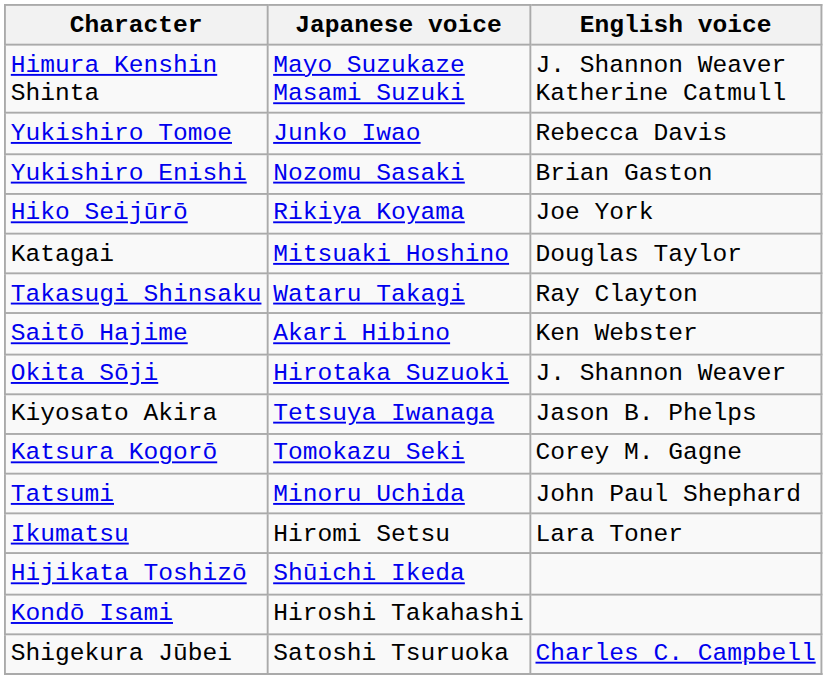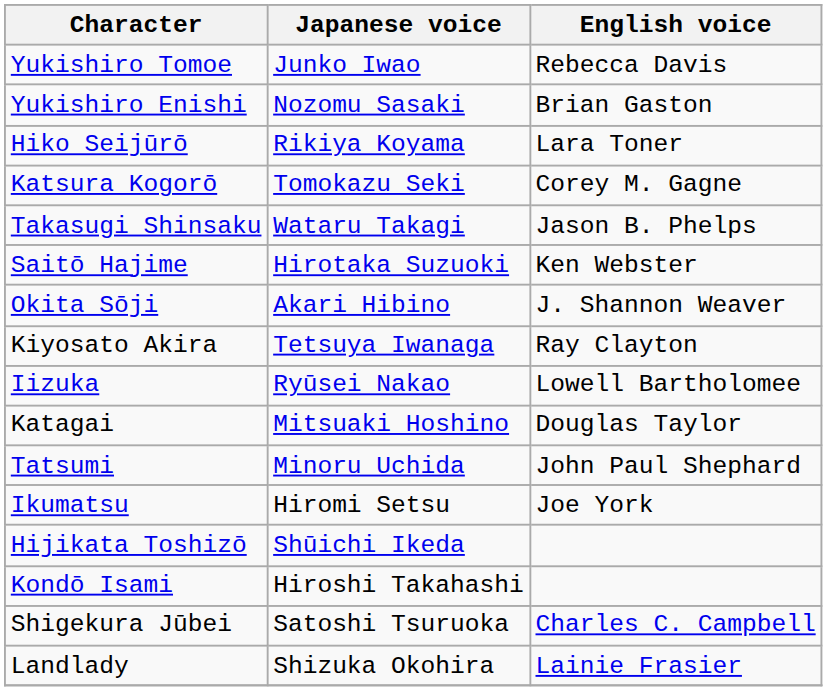 <table class="wikitable">
 <tr>
 <th>Character</th>
 <th>Japanese voice</th>
 <th>English voice</th>
-</tr>
-<tr>
-<td><a href='#'>Himura Kenshin</a><br>Shinta</td>
-<td><a href='#'>Mayo Suzukaze</a><br><a href='#'>Masami Suzuki</a></td>
-<td>J. Shannon Weaver<br>Katherine Catmull</td>
 </tr>
 <tr>
 <td><a href='#'>Yukishiro Tomoe</a></td>
 <td><a href='#'>Junko Iwao</a></td>
 <td>Rebecca Davis</td>
 </tr>
 <tr>
 <td><a href='#'>Yukishiro Enishi</a></td>
 <td><a href='#'>Nozomu Sasaki</a></td>
 <td>Brian Gaston</td>
 </tr>
 <tr>
 <td><a href='#'>Hiko Seijūrō</a></td>
 <td><a href='#'>Rikiya Koyama</a></td>
-<td>Joe York</td>
+<td>Lara Toner</td>
+</tr>
+<tr>
+<td><a href='#'>Katsura Kogorō</a></td>
+<td><a href='#'>Tomokazu Seki</a></td>
+<td>Corey M. Gagne</td>
+</tr>
+<tr>
+<td><a href='#'>Takasugi Shinsaku</a></td>
+<td><a href='#'>Wataru Takagi</a></td>
+<td>Jason B. Phelps</td>
+</tr>
+<tr>
+<td><a href='#'>Saitō Hajime</a></td>
+<td><a href='#'>Hirotaka Suzuoki</a></td>
+<td>Ken Webster</td>
+</tr>
+<tr>
+<td><a href='#'>Okita Sōji</a></td>
+<td><a href='#'>Akari Hibino</a></td>
+<td>J. Shannon Weaver</td>
+</tr>
+<tr>
+<td>Kiyosato Akira</td>
+<td><a href='#'>Tetsuya Iwanaga</a></td>
+<td>Ray Clayton</td>
+</tr>
+<tr>
+<td><a href='#'>Iizuka</a></td>
+<td><a href='#'>Ryūsei Nakao</a></td>
+<td>Lowell Bartholomee</td>
 </tr>
 <tr>
 <td>Katagai</td>
 <td><a href='#'>Mitsuaki Hoshino</a></td>
 <td>Douglas Taylor</td>
-</tr>
-<tr>
-<td><a href='#'>Takasugi Shinsaku</a></td>
-<td><a href='#'>Wataru Takagi</a></td>
-<td>Ray Clayton</td>
-</tr>
-<tr>
-<td><a href='#'>Saitō Hajime</a></td>
-<td><a href='#'>Akari Hibino</a></td>
-<td>Ken Webster</td>
-</tr>
-<tr>
-<td><a href='#'>Okita Sōji</a></td>
-<td><a href='#'>Hirotaka Suzuoki</a></td>
-<td>J. Shannon Weaver</td>
-</tr>
-<tr>
-<td>Kiyosato Akira</td>
-<td><a href='#'>Tetsuya Iwanaga</a></td>
-<td>Jason B. Phelps</td>
-</tr>
-<tr>
-<td><a href='#'>Katsura Kogorō</a></td>
-<td><a href='#'>Tomokazu Seki</a></td>
-<td>Corey M. Gagne</td>
 </tr>
 <tr>
 <td><a href='#'>Tatsumi</a></td>
 <td><a href='#'>Minoru Uchida</a></td>
 <td>John Paul Shephard</td>
 </tr>
 <tr>
 <td><a href='#'>Ikumatsu</a></td>
 <td>Hiromi Setsu</td>
-<td>Lara Toner</td>
+<td>Joe York</td>
 </tr>
 <tr>
 <td><a href='#'>Hijikata Toshizō</a></td>
 <td><a href='#'>Shūichi Ikeda</a></td>
 <td></td>
 </tr>
 <tr>
 <td><a href='#'>Kondō Isami</a></td>
 <td>Hiroshi Takahashi</td>
 <td></td>
 </tr>
 <tr>
 <td>Shigekura Jūbei</td>
 <td>Satoshi Tsuruoka</td>
 <td><a href='#'>Charles C. Campbell</a></td>
 </tr>
 <tr>
+<td>Landlady</td>
+<td>Shizuka Okohira</td>
+<td><a href='#'>Lainie Frasier</a></td>
+</tr>
+<tr>
 </tr>
 </table>
